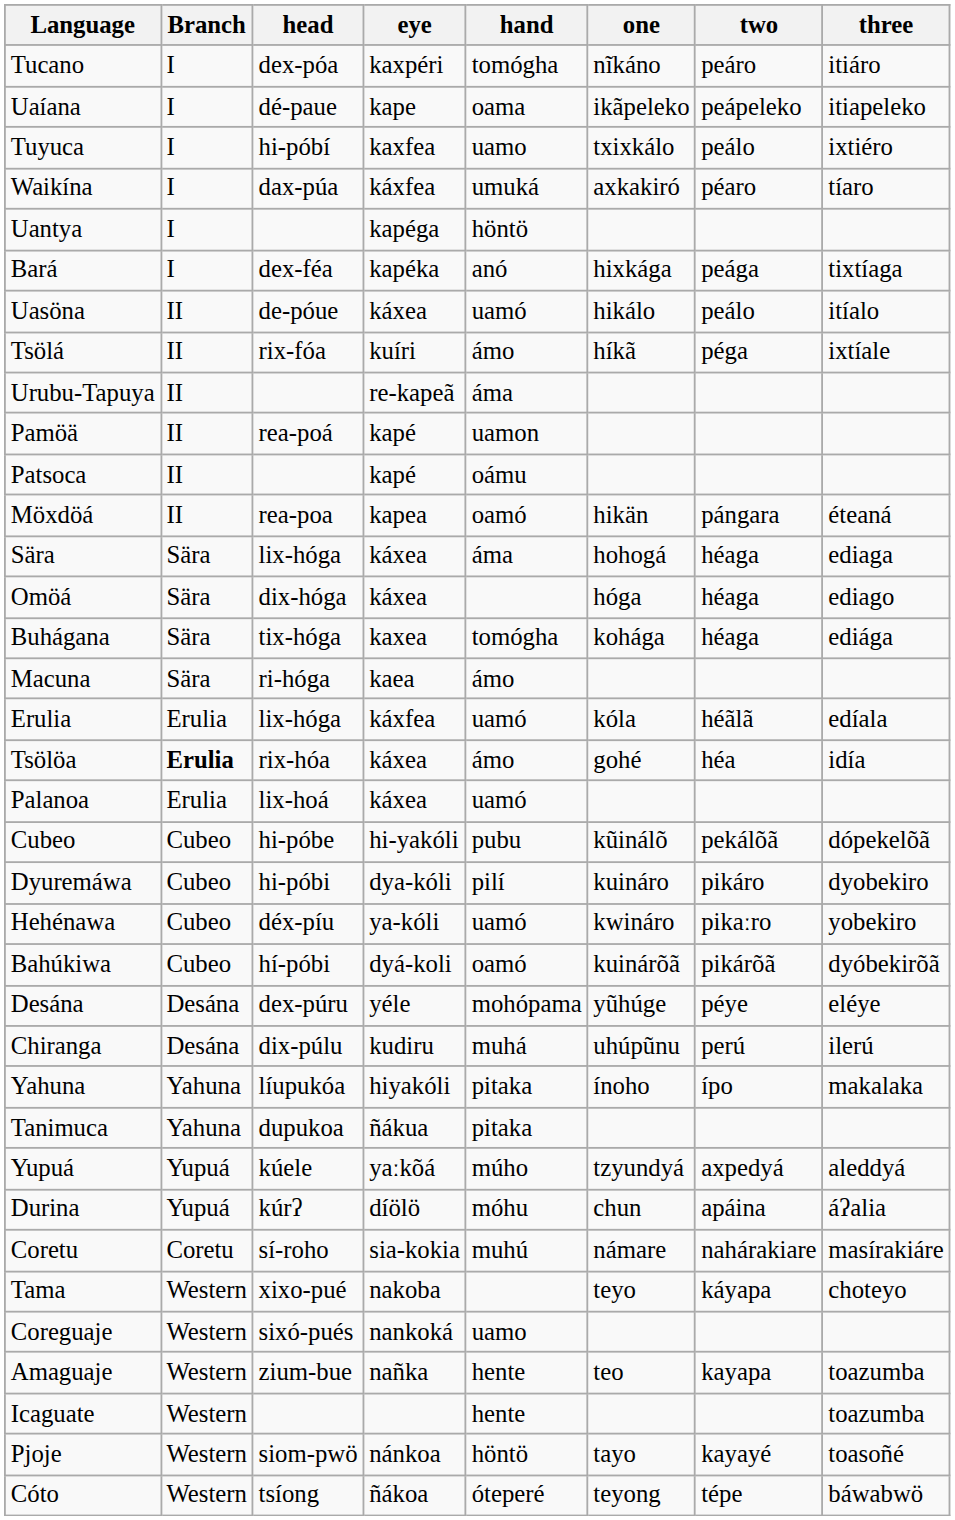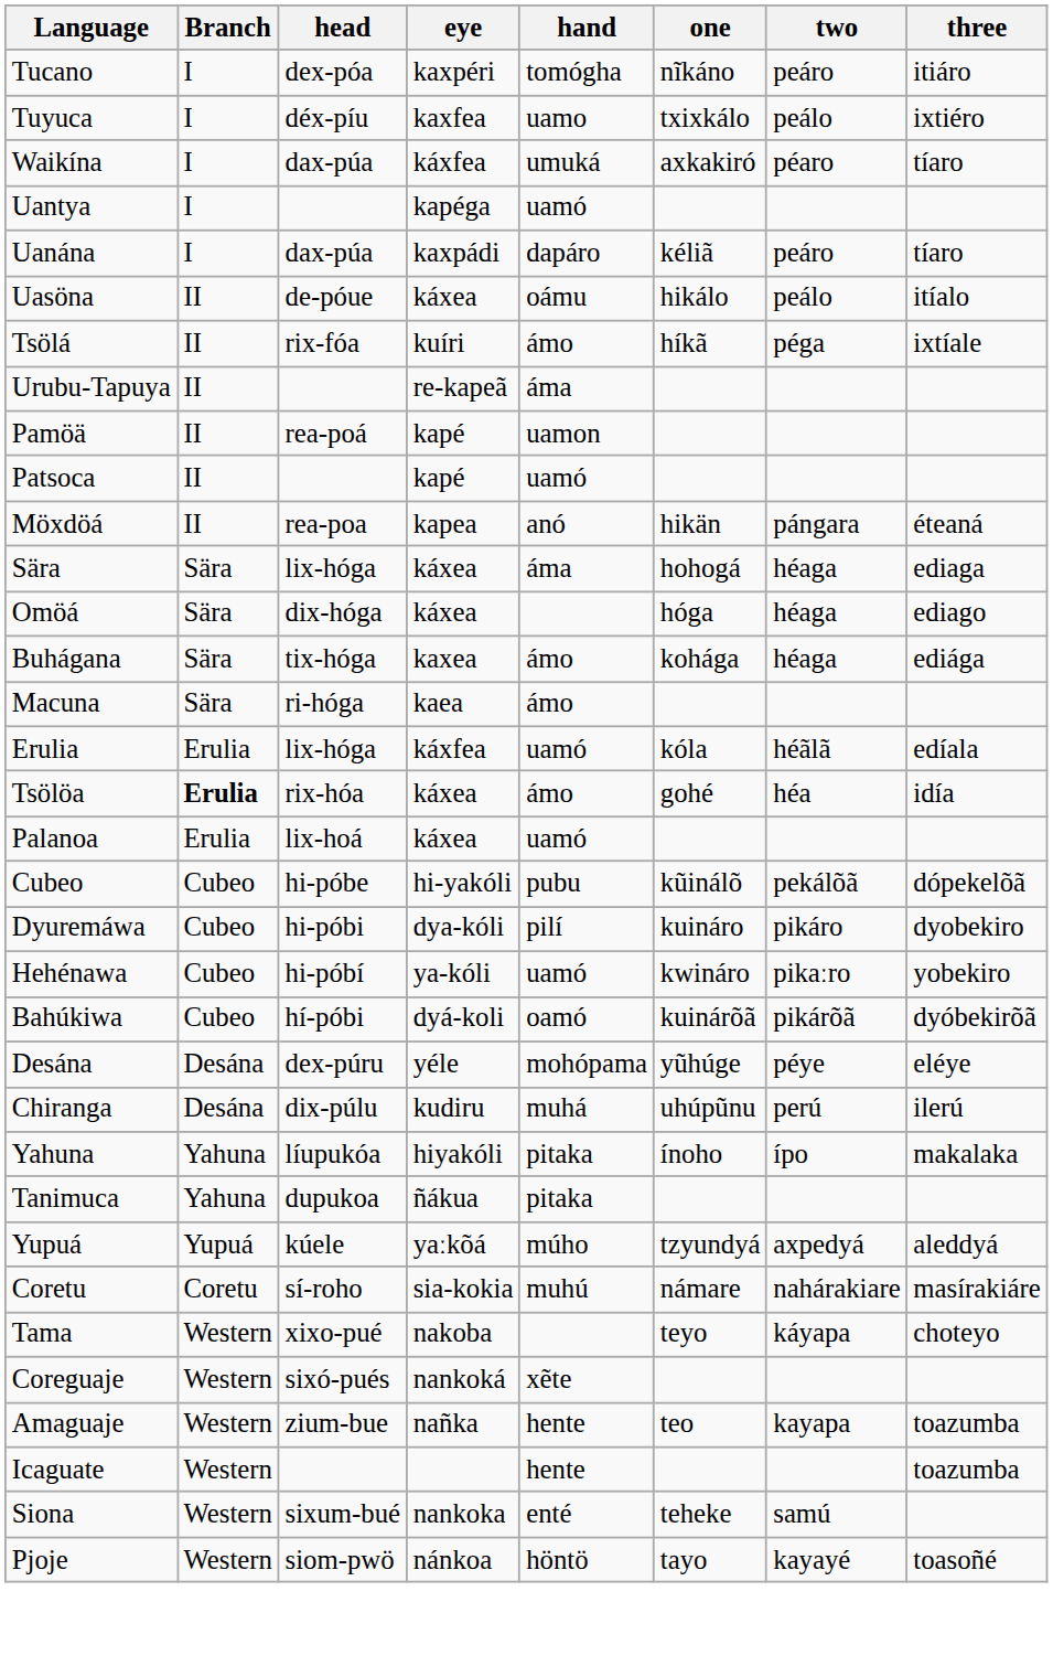 <table class="wikitable sortable" style="font-size: 85%">
 <tr>
 <th>Language</th>
 <th>Branch</th>
 <th>head</th>
 <th>eye</th>
 <th>hand</th>
 <th>one</th>
 <th>two</th>
 <th>three</th>
 </tr>
 <tr>
 <td>Tucano</td>
 <td>I</td>
 <td>dex-póa</td>
 <td>kaxpéri</td>
 <td>tomógha</td>
 <td>nĩkáno</td>
 <td>peáro</td>
 <td>itiáro</td>
 </tr>
 <tr>
-<td>Uaíana</td>
-<td>I</td>
-<td>dé-paue</td>
-<td>kape</td>
-<td>oama</td>
-<td>ikãpeleko</td>
-<td>peápeleko</td>
-<td>itiapeleko</td>
-</tr>
-<tr>
 <td>Tuyuca</td>
 <td>I</td>
-<td>hi-póbí</td>
+<td>déx-píu</td>
 <td>kaxfea</td>
 <td>uamo</td>
 <td>txixkálo</td>
 <td>peálo</td>
 <td>ixtiéro</td>
 </tr>
 <tr>
 <td>Waikína</td>
 <td>I</td>
 <td>dax-púa</td>
 <td>káxfea</td>
 <td>umuká</td>
 <td>axkakiró</td>
 <td>péaro</td>
 <td>tíaro</td>
 </tr>
 <tr>
 <td>Uantya</td>
 <td>I</td>
 <td></td>
 <td>kapéga</td>
-<td>höntö</td>
+<td>uamó</td>
 <td></td>
 <td></td>
 <td></td>
 </tr>
 <tr>
-<td>Bará</td>
+<td>Uanána</td>
 <td>I</td>
-<td>dex-féa</td>
-<td>kapéka</td>
-<td>anó</td>
-<td>hixkága</td>
-<td>peága</td>
-<td>tixtíaga</td>
+<td>dax-púa</td>
+<td>kaxpádi</td>
+<td>dapáro</td>
+<td>kéliã</td>
+<td>peáro</td>
+<td>tíaro</td>
 </tr>
 <tr>
 <td>Uasöna</td>
 <td>II</td>
 <td>de-póue</td>
 <td>káxea</td>
-<td>uamó</td>
+<td>oámu</td>
 <td>hikálo</td>
 <td>peálo</td>
 <td>itíalo</td>
 </tr>
 <tr>
 <td>Tsölá</td>
 <td>II</td>
 <td>rix-fóa</td>
 <td>kuíri</td>
 <td>ámo</td>
 <td>híkã</td>
 <td>péga</td>
 <td>ixtíale</td>
 </tr>
 <tr>
 <td>Urubu-Tapuya</td>
 <td>II</td>
 <td></td>
 <td>re-kapeã</td>
 <td>áma</td>
 <td></td>
 <td></td>
 <td></td>
 </tr>
 <tr>
 <td>Pamöä</td>
 <td>II</td>
 <td>rea-poá</td>
 <td>kapé</td>
 <td>uamon</td>
 <td></td>
 <td></td>
 <td></td>
 </tr>
 <tr>
 <td>Patsoca</td>
 <td>II</td>
 <td></td>
 <td>kapé</td>
-<td>oámu</td>
+<td>uamó</td>
 <td></td>
 <td></td>
 <td></td>
 </tr>
 <tr>
 <td>Möxdöá</td>
 <td>II</td>
 <td>rea-poa</td>
 <td>kapea</td>
-<td>oamó</td>
+<td>anó</td>
 <td>hikän</td>
 <td>pángara</td>
 <td>éteaná</td>
 </tr>
 <tr>
 <td>Sära</td>
 <td>Sära</td>
 <td>lix-hóga</td>
 <td>káxea</td>
 <td>áma</td>
 <td>hohogá</td>
 <td>héaga</td>
 <td>ediaga</td>
 </tr>
 <tr>
 <td>Omöá</td>
 <td>Sära</td>
 <td>dix-hóga</td>
 <td>káxea</td>
 <td></td>
 <td>hóga</td>
 <td>héaga</td>
 <td>ediago</td>
 </tr>
 <tr>
 <td>Buhágana</td>
 <td>Sära</td>
 <td>tix-hóga</td>
 <td>kaxea</td>
-<td>tomógha</td>
+<td>ámo</td>
 <td>kohága</td>
 <td>héaga</td>
 <td>ediága</td>
 </tr>
 <tr>
 <td>Macuna</td>
 <td>Sära</td>
 <td>ri-hóga</td>
 <td>kaea</td>
 <td>ámo</td>
 <td></td>
 <td></td>
 <td></td>
 </tr>
 <tr>
 <td>Erulia</td>
 <td>Erulia</td>
 <td>lix-hóga</td>
 <td>káxfea</td>
 <td>uamó</td>
 <td>kóla</td>
 <td>héãlã</td>
 <td>edíala</td>
 </tr>
 <tr>
 <td>Tsölöa</td>
 <td><strong>Erulia</strong></td>
 <td>rix-hóa</td>
 <td>káxea</td>
 <td>ámo</td>
 <td>gohé</td>
 <td>héa</td>
 <td>idía</td>
 </tr>
 <tr>
 <td>Palanoa</td>
 <td>Erulia</td>
 <td>lix-hoá</td>
 <td>káxea</td>
 <td>uamó</td>
 <td></td>
 <td></td>
 <td></td>
 </tr>
 <tr>
 <td>Cubeo</td>
 <td>Cubeo</td>
 <td>hi-póbe</td>
 <td>hi-yakóli</td>
 <td>pubu</td>
 <td>kũinálõ</td>
 <td>pekálõã</td>
 <td>dópekelõã</td>
 </tr>
 <tr>
 <td>Dyuremáwa</td>
 <td>Cubeo</td>
 <td>hi-póbi</td>
 <td>dya-kóli</td>
 <td>pilí</td>
 <td>kuináro</td>
 <td>pikáro</td>
 <td>dyobekiro</td>
 </tr>
 <tr>
 <td>Hehénawa</td>
 <td>Cubeo</td>
-<td>déx-píu</td>
+<td>hi-póbí</td>
 <td>ya-kóli</td>
 <td>uamó</td>
 <td>kwináro</td>
 <td>pikaːro</td>
 <td>yobekiro</td>
 </tr>
 <tr>
 <td>Bahúkiwa</td>
 <td>Cubeo</td>
 <td>hí-póbi</td>
 <td>dyá-koli</td>
 <td>oamó</td>
 <td>kuinárõã</td>
 <td>pikárõã</td>
 <td>dyóbekirõã</td>
 </tr>
 <tr>
 <td>Desána</td>
 <td>Desána</td>
 <td>dex-púru</td>
 <td>yéle</td>
 <td>mohópama</td>
 <td>yũhúge</td>
 <td>péye</td>
 <td>eléye</td>
 </tr>
 <tr>
 <td>Chiranga</td>
 <td>Desána</td>
 <td>dix-púlu</td>
 <td>kudiru</td>
 <td>muhá</td>
 <td>uhúpũnu</td>
 <td>perú</td>
 <td>ilerú</td>
 </tr>
 <tr>
 <td>Yahuna</td>
 <td>Yahuna</td>
 <td>líupukóa</td>
 <td>hiyakóli</td>
 <td>pitaka</td>
 <td>ínoho</td>
 <td>ípo</td>
 <td>makalaka</td>
 </tr>
 <tr>
 <td>Tanimuca</td>
 <td>Yahuna</td>
 <td>dupukoa</td>
 <td>ñákua</td>
 <td>pitaka</td>
 <td></td>
 <td></td>
 <td></td>
 </tr>
 <tr>
 <td>Yupuá</td>
 <td>Yupuá</td>
 <td>kúele</td>
 <td>yaːkõá</td>
 <td>múho</td>
 <td>tzyundyá</td>
 <td>axpedyá</td>
 <td>aleddyá</td>
 </tr>
 <tr>
-<td>Durina</td>
-<td>Yupuá</td>
-<td>kúrʔ</td>
-<td>díölö</td>
-<td>móhu</td>
-<td>chun</td>
-<td>apáina</td>
-<td>áʔalia</td>
-</tr>
-<tr>
 <td>Coretu</td>
 <td>Coretu</td>
 <td>sí-roho</td>
 <td>sia-kokia</td>
 <td>muhú</td>
 <td>námare</td>
 <td>nahárakiare</td>
 <td>masírakiáre</td>
 </tr>
 <tr>
 <td>Tama</td>
 <td>Western</td>
 <td>xixo-pué</td>
 <td>nakoba</td>
 <td></td>
 <td>teyo</td>
 <td>káyapa</td>
 <td>choteyo</td>
 </tr>
 <tr>
 <td>Coreguaje</td>
 <td>Western</td>
 <td>sixó-pués</td>
 <td>nankoká</td>
-<td>uamo</td>
+<td>xẽte</td>
 <td></td>
 <td></td>
 <td></td>
 </tr>
 <tr>
 <td>Amaguaje</td>
 <td>Western</td>
 <td>zium-bue</td>
 <td>nañka</td>
 <td>hente</td>
 <td>teo</td>
 <td>kayapa</td>
 <td>toazumba</td>
 </tr>
 <tr>
 <td>Icaguate</td>
 <td>Western</td>
 <td></td>
 <td></td>
 <td>hente</td>
 <td></td>
 <td></td>
 <td>toazumba</td>
 </tr>
 <tr>
+<td>Siona</td>
+<td>Western</td>
+<td>sixum-bué</td>
+<td>nankoka</td>
+<td>enté</td>
+<td>teheke</td>
+<td>samú</td>
+<td></td>
+</tr>
+<tr>
 <td>Pjoje</td>
 <td>Western</td>
 <td>siom-pwö</td>
 <td>nánkoa</td>
 <td>höntö</td>
 <td>tayo</td>
 <td>kayayé</td>
 <td>toasoñé</td>
 </tr>
-<tr>
-<td>Cóto</td>
-<td>Western</td>
-<td>tsíong</td>
-<td>ñákoa</td>
-<td>óteperé</td>
-<td>teyong</td>
-<td>tépe</td>
-<td>báwabwö</td>
-</tr>
 </table>
